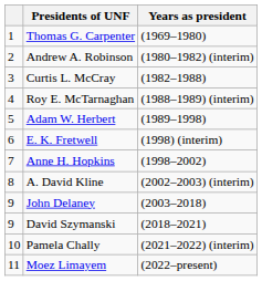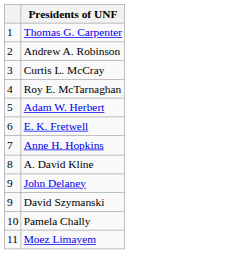 <table class="wikitable" style="font-size: 95%;">
 <tr>
 <th></th>
 <th>Presidents of UNF</th>
-<th>Years as president</th>
 </tr>
 <tr>
 <td>1</td>
 <td><a href='#'>Thomas G. Carpenter</a></td>
-<td>(1969–1980)</td>
 </tr>
 <tr>
 <td>2</td>
 <td>Andrew A. Robinson</td>
-<td>(1980–1982) (interim)</td>
 </tr>
 <tr>
 <td>3</td>
 <td>Curtis L. McCray</td>
-<td>(1982–1988)</td>
 </tr>
 <tr>
 <td>4</td>
 <td>Roy E. McTarnaghan</td>
-<td>(1988–1989) (interim)</td>
 </tr>
 <tr>
 <td>5</td>
 <td><a href='#'>Adam W. Herbert</a></td>
-<td>(1989–1998)</td>
 </tr>
 <tr>
 <td>6</td>
 <td><a href='#'>E. K. Fretwell</a></td>
-<td>(1998) (interim)</td>
 </tr>
 <tr>
 <td>7</td>
 <td><a href='#'>Anne H. Hopkins</a></td>
-<td>(1998–2002)</td>
 </tr>
 <tr>
 <td>8</td>
 <td>A. David Kline</td>
-<td>(2002–2003) (interim)</td>
 </tr>
 <tr>
 <td>9</td>
 <td><a href='#'>John Delaney</a></td>
-<td>(2003–2018)</td>
 </tr>
 <tr>
 <td>9</td>
 <td>David Szymanski</td>
-<td>(2018–2021)</td>
 </tr>
 <tr>
 <td>10</td>
 <td>Pamela Chally</td>
-<td>(2021–2022) (interim)</td>
 </tr>
 <tr>
 <td>11</td>
 <td><a href='#'>Moez Limayem</a></td>
-<td>(2022–present)</td>
 </tr>
 </table>
